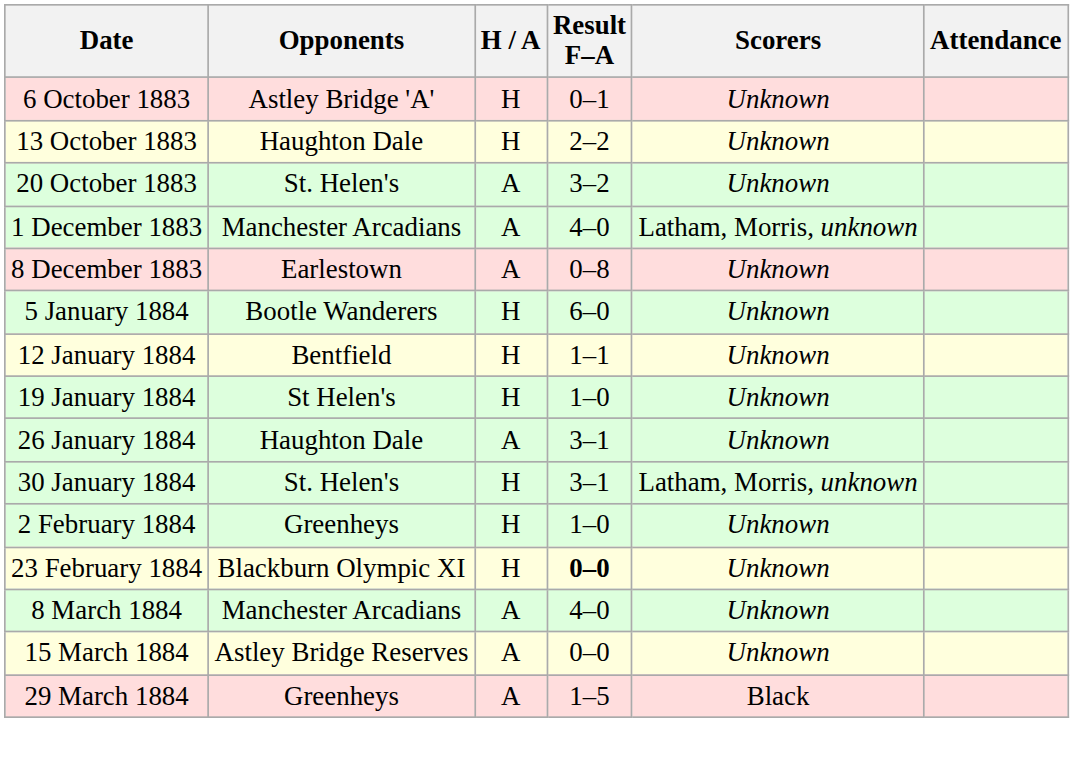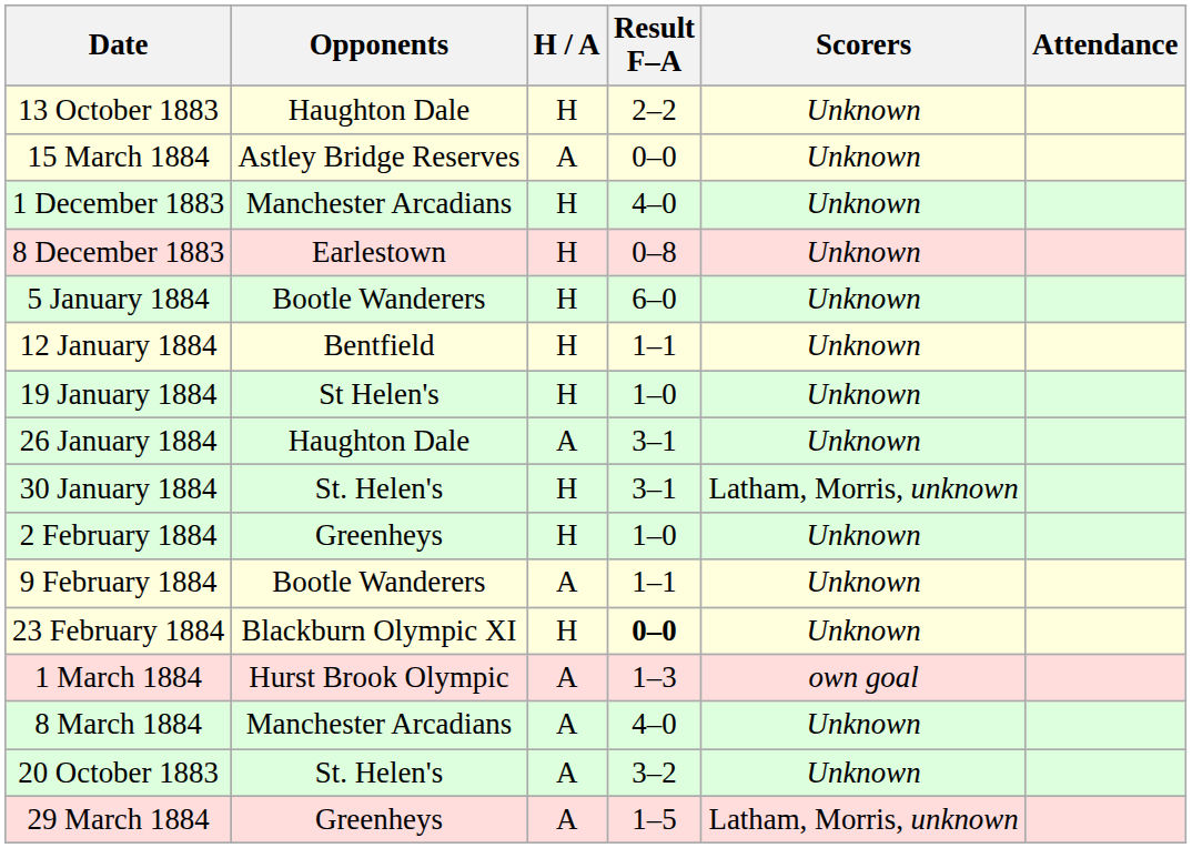 <table class="wikitable" style="text-align:center">
 <tr>
 <th>Date</th>
 <th>Opponents</th>
 <th>H / A</th>
 <th>Result<br>F–A</th>
 <th>Scorers</th>
 <th>Attendance</th>
 </tr>
-<tr bgcolor="#ffdddd">
-<td>6 October 1883</td>
-<td>Astley Bridge 'A'</td>
-<td>H</td>
-<td>0–1</td>
-<td><em>Unknown</em></td>
-<td></td>
-</tr>
 <tr bgcolor="#ffffdd">
 <td>13 October 1883</td>
 <td>Haughton Dale</td>
 <td>H</td>
 <td>2–2</td>
 <td><em>Unknown</em></td>
 <td></td>
 </tr>
-<tr bgcolor="#ddffdd">
-<td>20 October 1883</td>
-<td>St. Helen's</td>
+<tr bgcolor="#ffffdd">
+<td>15 March 1884</td>
+<td>Astley Bridge Reserves</td>
 <td>A</td>
-<td>3–2</td>
+<td>0–0</td>
 <td><em>Unknown</em></td>
 <td></td>
 </tr>
 <tr bgcolor="#ddffdd">
 <td>1 December 1883</td>
 <td>Manchester Arcadians</td>
-<td>A</td>
+<td>H</td>
 <td>4–0</td>
-<td>Latham, Morris, <em>unknown</em></td>
+<td><em>Unknown</em></td>
 <td></td>
 </tr>
 <tr bgcolor="#ffdddd">
 <td>8 December 1883</td>
 <td>Earlestown</td>
-<td>A</td>
+<td>H</td>
 <td>0–8</td>
 <td><em>Unknown</em></td>
 <td></td>
 </tr>
 <tr bgcolor="#ddffdd">
 <td>5 January 1884</td>
 <td>Bootle Wanderers</td>
 <td>H</td>
 <td>6–0</td>
 <td><em>Unknown</em></td>
 <td></td>
 </tr>
 <tr bgcolor="#ffffdd">
 <td>12 January 1884</td>
 <td>Bentfield</td>
 <td>H</td>
 <td>1–1</td>
 <td><em>Unknown</em></td>
 <td></td>
 </tr>
 <tr bgcolor="#ddffdd">
 <td>19 January 1884</td>
 <td>St Helen's</td>
 <td>H</td>
 <td>1–0</td>
 <td><em>Unknown</em></td>
 <td></td>
 </tr>
 <tr bgcolor="#ddffdd">
 <td>26 January 1884</td>
 <td>Haughton Dale</td>
 <td>A</td>
 <td>3–1</td>
 <td><em>Unknown</em></td>
 <td></td>
 </tr>
 <tr bgcolor="#ddffdd">
 <td>30 January 1884</td>
 <td>St. Helen's</td>
 <td>H</td>
 <td>3–1</td>
 <td>Latham, Morris, <em>unknown</em></td>
 <td></td>
 </tr>
 <tr bgcolor="#ddffdd">
 <td>2 February 1884</td>
 <td>Greenheys</td>
 <td>H</td>
 <td>1–0</td>
 <td><em>Unknown</em></td>
 <td></td>
 </tr>
 <tr bgcolor="#ffffdd">
+<td>9 February 1884</td>
+<td>Bootle Wanderers</td>
+<td>A</td>
+<td>1–1</td>
+<td><em>Unknown</em></td>
+<td></td>
+</tr>
+<tr bgcolor="#ffffdd">
 <td>23 February 1884</td>
 <td>Blackburn Olympic XI</td>
 <td>H</td>
 <td><strong>0–0</strong></td>
 <td><em>Unknown</em></td>
+<td></td>
+</tr>
+<tr bgcolor="#ffdddd">
+<td>1 March 1884</td>
+<td>Hurst Brook Olympic</td>
+<td>A</td>
+<td>1–3</td>
+<td><em>own goal</em></td>
 <td></td>
 </tr>
 <tr bgcolor="#ddffdd">
 <td>8 March 1884</td>
 <td>Manchester Arcadians</td>
 <td>A</td>
 <td>4–0</td>
 <td><em>Unknown</em></td>
 <td></td>
 </tr>
-<tr bgcolor="#ffffdd">
-<td>15 March 1884</td>
-<td>Astley Bridge Reserves</td>
+<tr bgcolor="#ddffdd">
+<td>20 October 1883</td>
+<td>St. Helen's</td>
 <td>A</td>
-<td>0–0</td>
+<td>3–2</td>
 <td><em>Unknown</em></td>
 <td></td>
 </tr>
 <tr bgcolor="#ffdddd">
 <td>29 March 1884</td>
 <td>Greenheys</td>
 <td>A</td>
 <td>1–5</td>
-<td>Black</td>
+<td>Latham, Morris, <em>unknown</em></td>
 <td></td>
 </tr>
 </table>
